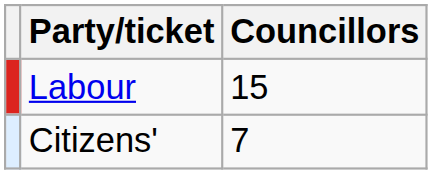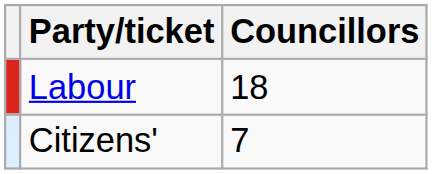 <table class="wikitable">
 <tr>
 <th></th>
 <th>Party/ticket</th>
 <th>Councillors</th>
 </tr>
 <tr>
 <td style="background:#DC241f"></td>
 <td><a href='#'>Labour</a></td>
-<td>15</td>
+<td>18</td>
 </tr>
 <tr>
 <td style="background:#DDEEFF"></td>
 <td>Citizens'</td>
 <td>7</td>
 </tr>
 </table>
